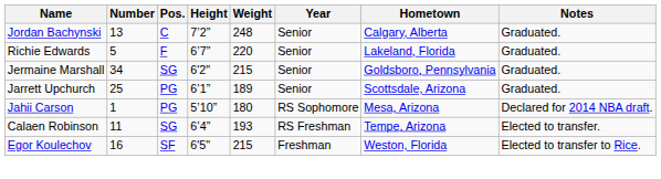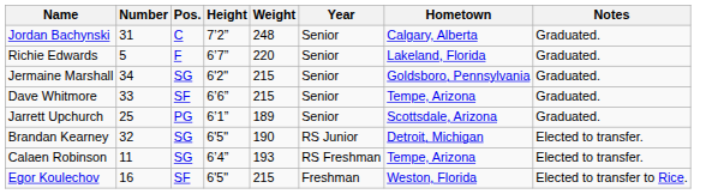 <table class="wikitable sortable" border="1">
 <tr>
 <th>Name</th>
 <th>Number</th>
 <th>Pos.</th>
 <th>Height</th>
 <th>Weight</th>
 <th>Year</th>
 <th>Hometown</th>
 <th class="unsortable">Notes</th>
 </tr>
 <tr>
 <td sortname><a href='#'>Jordan Bachynski</a></td>
-<td>13</td>
+<td>31</td>
 <td><a href='#'>C</a></td>
 <td>7’2”</td>
 <td>248</td>
 <td>Senior</td>
 <td><a href='#'>Calgary, Alberta</a></td>
 <td>Graduated.</td>
 </tr>
 <tr>
 <td sortname>Richie Edwards</td>
 <td>5</td>
 <td><a href='#'>F</a></td>
 <td>6’7”</td>
 <td>220</td>
 <td>Senior</td>
 <td><a href='#'>Lakeland, Florida</a></td>
 <td>Graduated.</td>
 </tr>
 <tr>
 <td sortname>Jermaine Marshall</td>
 <td>34</td>
 <td><a href='#'>SG</a></td>
 <td>6'2"</td>
 <td>215</td>
 <td>Senior</td>
 <td><a href='#'>Goldsboro, Pennsylvania</a></td>
 <td>Graduated.</td>
 </tr>
 <tr>
+<td sortname>Dave Whitmore</td>
+<td>33</td>
+<td><a href='#'>SF</a></td>
+<td>6’6”</td>
+<td>215</td>
+<td>Senior</td>
+<td><a href='#'>Tempe, Arizona</a></td>
+<td>Graduated.</td>
+</tr>
+<tr>
 <td sortname>Jarrett Upchurch</td>
 <td>25</td>
 <td><a href='#'>PG</a></td>
 <td>6’1”</td>
 <td>189</td>
 <td>Senior</td>
 <td><a href='#'>Scottsdale, Arizona</a></td>
 <td>Graduated.</td>
 </tr>
 <tr>
-<td sortname><a href='#'>Jahii Carson</a></td>
-<td>1</td>
-<td><a href='#'>PG</a></td>
-<td>5’10”</td>
-<td>180</td>
-<td>RS Sophomore</td>
-<td><a href='#'>Mesa, Arizona</a></td>
-<td>Declared for <a href='#'>2014 NBA draft</a>.</td>
+<td sortname>Brandan Kearney</td>
+<td>32</td>
+<td><a href='#'>SG</a></td>
+<td>6'5"</td>
+<td>190</td>
+<td>RS Junior</td>
+<td><a href='#'>Detroit, Michigan</a></td>
+<td>Elected to transfer.</td>
 </tr>
 <tr>
 <td sortname>Calaen Robinson</td>
 <td>11</td>
 <td><a href='#'>SG</a></td>
 <td>6’4”</td>
 <td>193</td>
 <td>RS Freshman</td>
 <td><a href='#'>Tempe, Arizona</a></td>
 <td>Elected to transfer.</td>
 </tr>
 <tr>
 <td sortname><a href='#'>Egor Koulechov</a></td>
 <td>16</td>
 <td><a href='#'>SF</a></td>
 <td>6'5"</td>
 <td>215</td>
 <td>Freshman</td>
 <td><a href='#'>Weston, Florida</a></td>
 <td>Elected to transfer to <a href='#'>Rice</a>.</td>
 </tr>
 </table>
